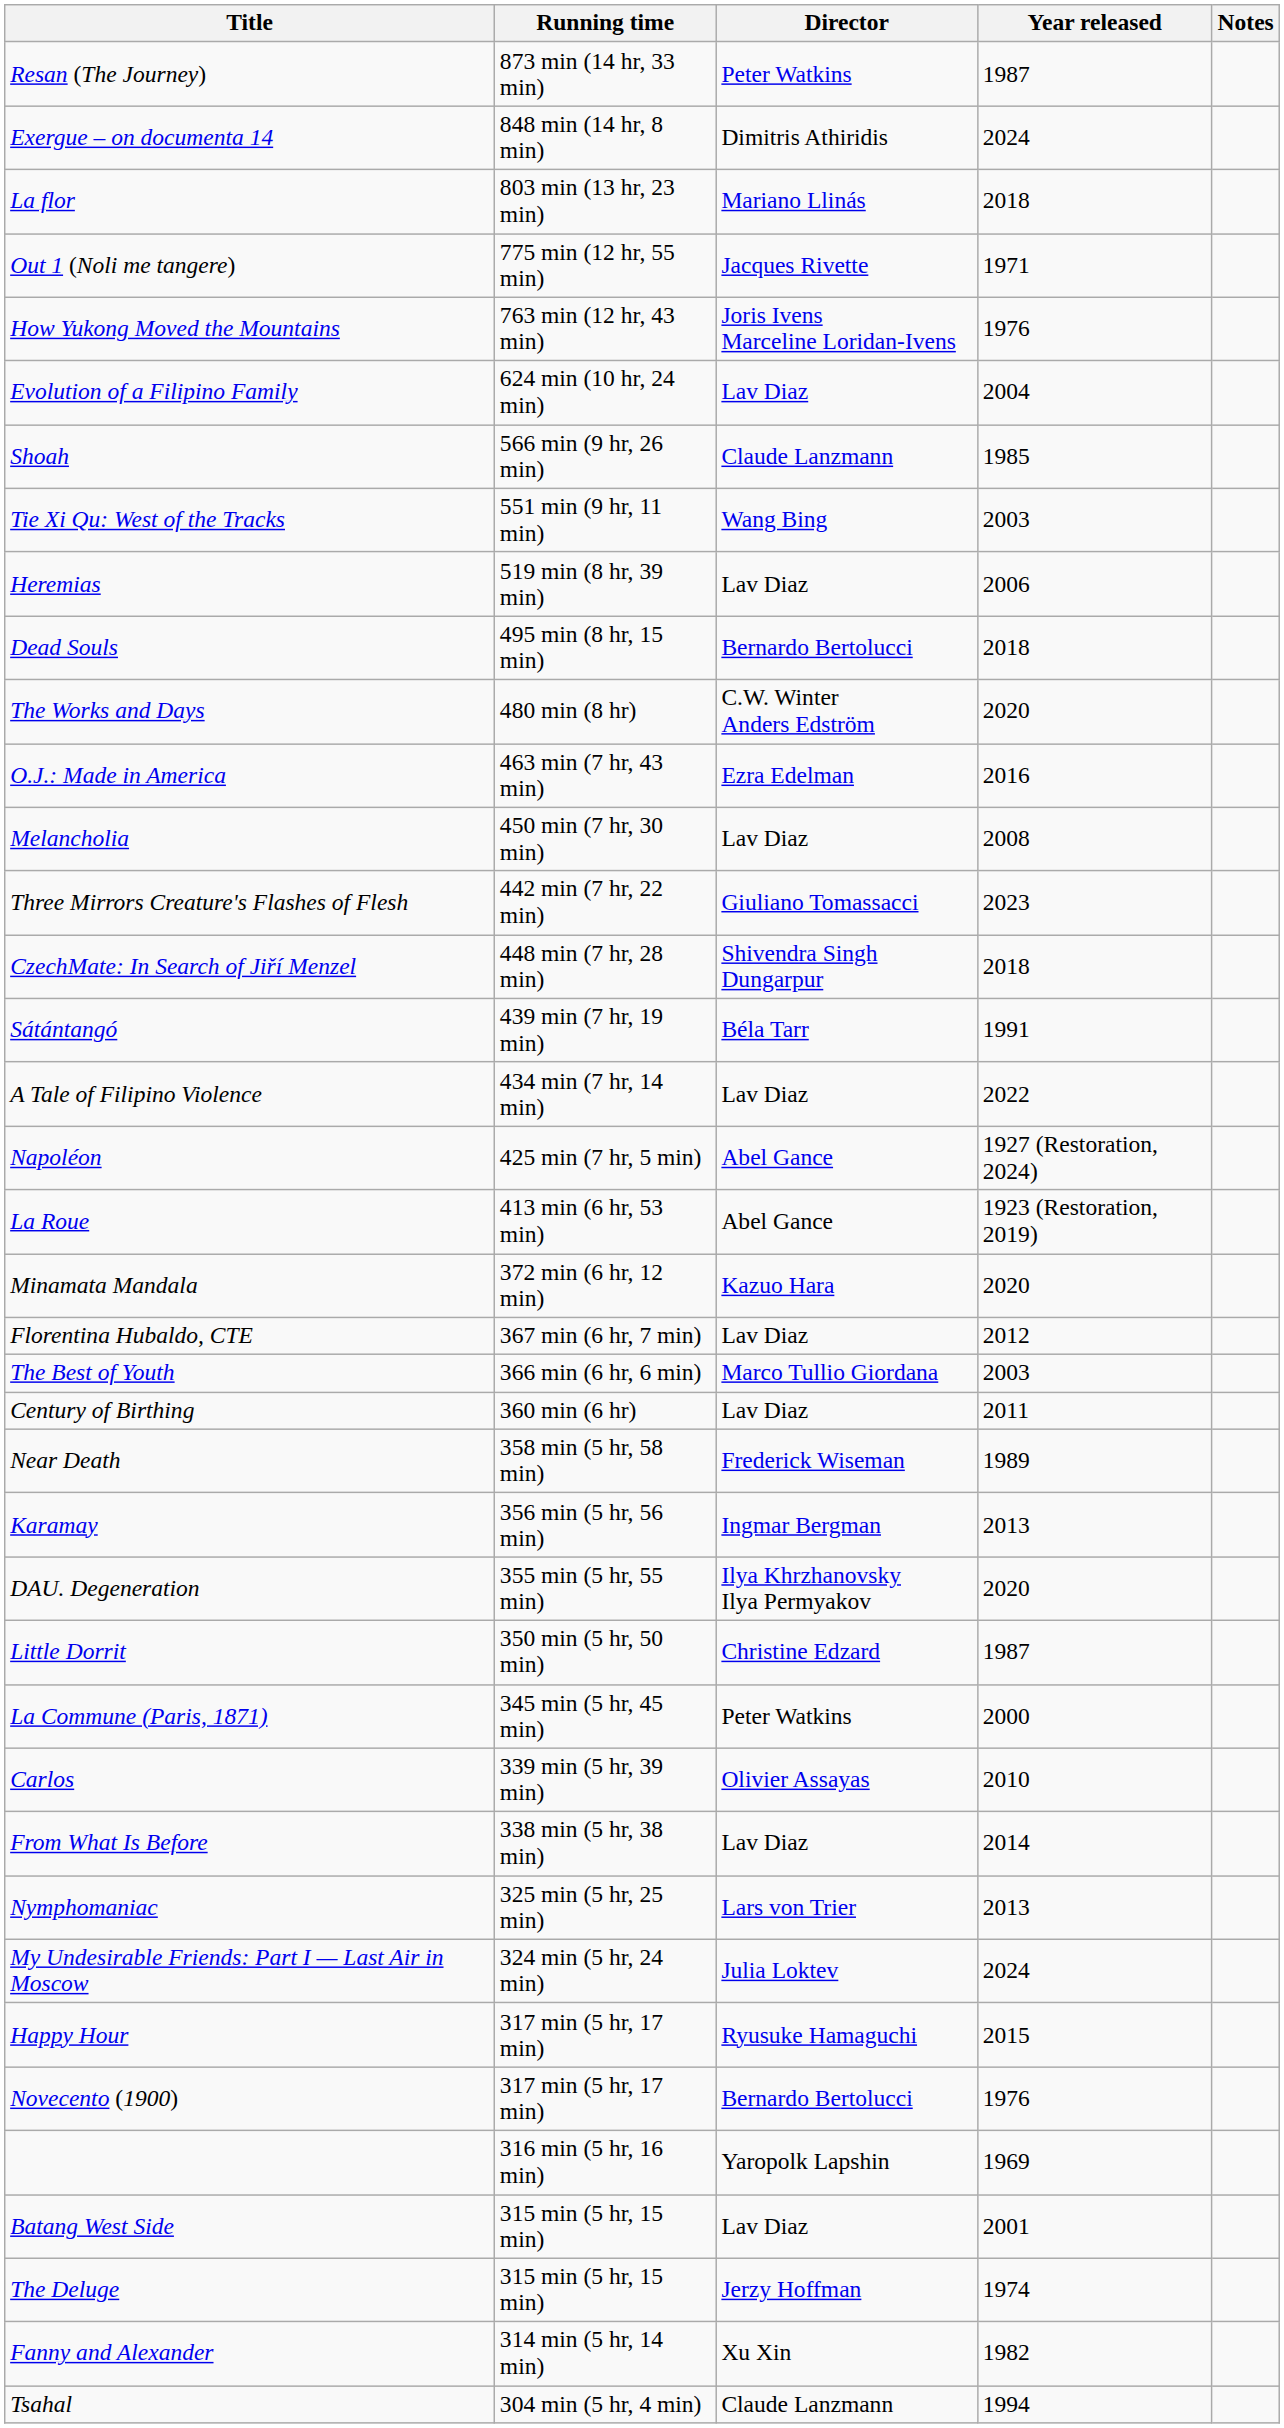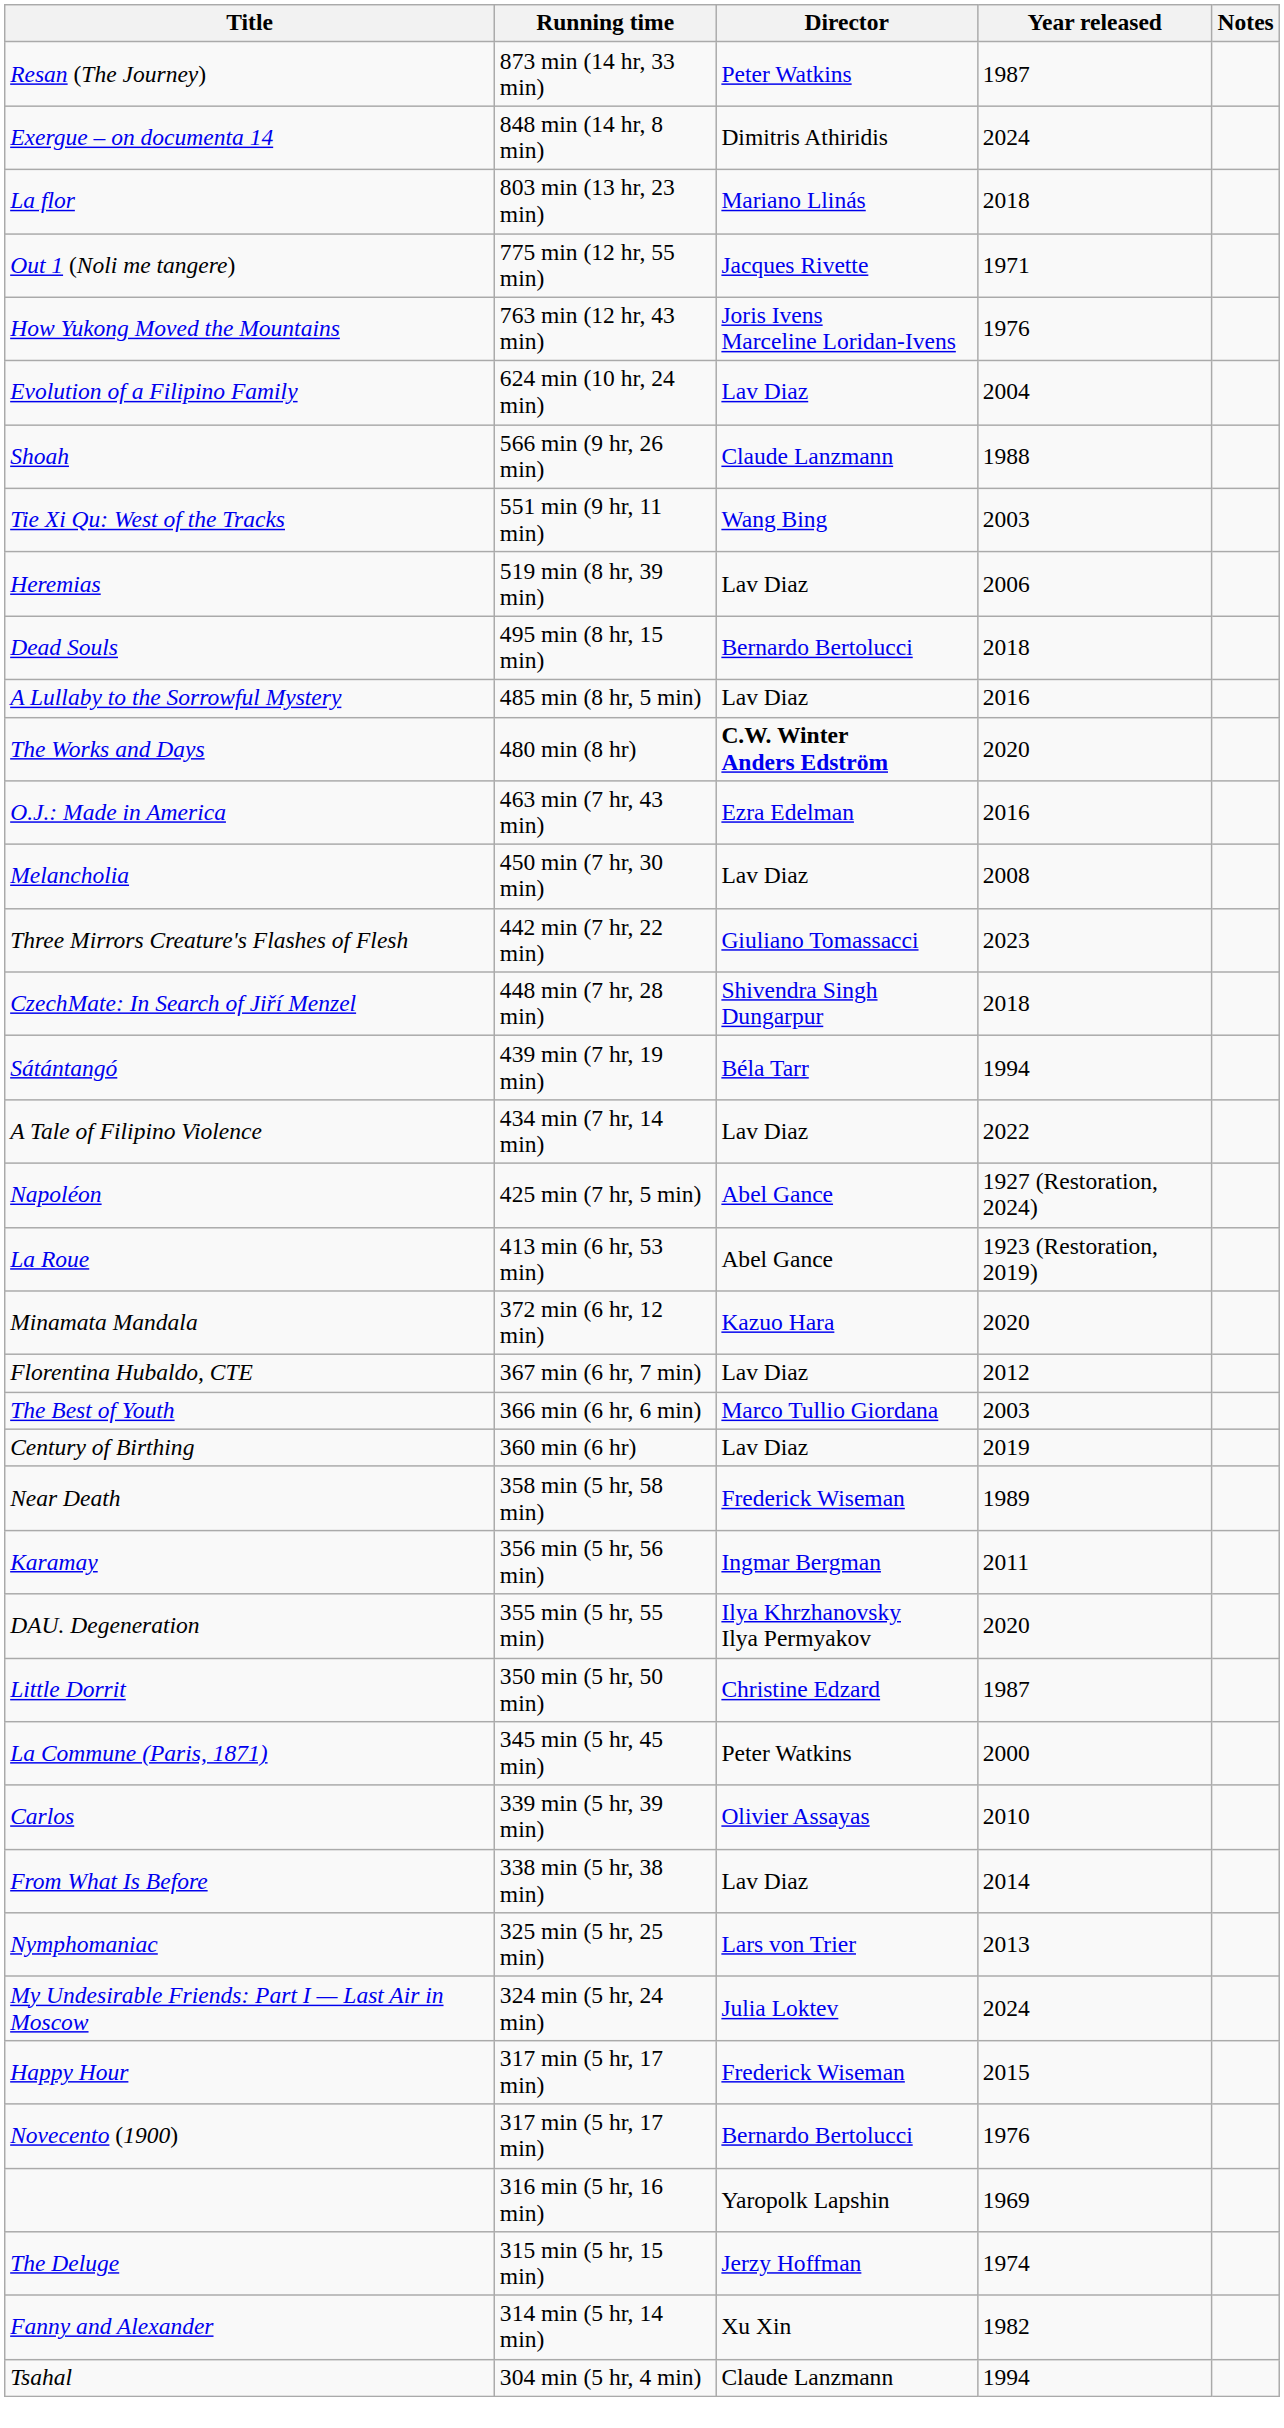 <table class="wikitable sortable">
 <tr>
 <th>Title</th>
 <th>Running time</th>
 <th>Director</th>
 <th>Year released</th>
 <th scope="col" class="unsortable">Notes</th>
 </tr>
 <tr>
 <td><em><a href='#'>Resan</a></em> (<em>The Journey</em>)</td>
 <td>873 min (14 hr, 33 min)</td>
 <td><a href='#'>Peter Watkins</a></td>
 <td>1987</td>
 <td></td>
 </tr>
 <tr>
 <td><em><a href='#'>Exergue – on documenta 14</a></em></td>
 <td>848 min (14 hr, 8 min)</td>
 <td>Dimitris Athiridis</td>
 <td>2024</td>
 <td></td>
 </tr>
 <tr>
 <td><em><a href='#'>La flor</a></em></td>
 <td>803 min (13 hr, 23 min)</td>
 <td><a href='#'>Mariano Llinás</a></td>
 <td>2018</td>
 <td></td>
 </tr>
 <tr>
 <td><em><a href='#'>Out 1</a></em> (<em>Noli me tangere</em>)</td>
 <td>775 min (12 hr, 55 min)</td>
 <td><a href='#'>Jacques Rivette</a></td>
 <td>1971</td>
 <td></td>
 </tr>
 <tr>
 <td><em><a href='#'>How Yukong Moved the Mountains</a></em></td>
 <td>763 min (12 hr, 43 min)</td>
 <td><a href='#'>Joris Ivens</a><br><a href='#'>Marceline Loridan-Ivens</a></td>
 <td>1976</td>
 <td></td>
 </tr>
 <tr>
 <td><em><a href='#'>Evolution of a Filipino Family</a></em></td>
 <td>624 min (10 hr, 24 min)</td>
 <td><a href='#'>Lav Diaz</a></td>
 <td>2004</td>
 <td></td>
 </tr>
 <tr>
 <td><em><a href='#'>Shoah</a></em></td>
 <td>566 min (9 hr, 26 min)</td>
 <td><a href='#'>Claude Lanzmann</a></td>
-<td>1985</td>
+<td>1988</td>
 <td></td>
 </tr>
 <tr>
 <td><em><a href='#'>Tie Xi Qu: West of the Tracks</a></em></td>
 <td>551 min (9 hr, 11 min)</td>
 <td><a href='#'>Wang Bing</a></td>
 <td>2003</td>
 <td></td>
 </tr>
 <tr>
 <td><em><a href='#'>Heremias</a></em></td>
 <td>519 min (8 hr, 39 min)</td>
 <td>Lav Diaz</td>
 <td>2006</td>
 <td></td>
 </tr>
 <tr>
 <td><em><a href='#'>Dead Souls</a></em></td>
 <td>495 min (8 hr, 15 min)</td>
 <td><a href='#'>Bernardo Bertolucci</a></td>
 <td>2018</td>
 <td></td>
 </tr>
 <tr>
+<td><em><a href='#'>A Lullaby to the Sorrowful Mystery</a></em></td>
+<td>485 min (8 hr, 5 min)</td>
+<td>Lav Diaz</td>
+<td>2016</td>
+<td></td>
+</tr>
+<tr>
 <td><em><a href='#'>The Works and Days</a></em></td>
 <td>480 min (8 hr)</td>
-<td>C.W. Winter<br><a href='#'>Anders Edström</a></td>
+<td><strong>C.W. Winter<br><a href='#'>Anders Edström</a></strong></td>
 <td>2020</td>
 <td></td>
 </tr>
 <tr>
 <td><em><a href='#'>O.J.: Made in America</a></em></td>
 <td>463 min (7 hr, 43 min)</td>
 <td><a href='#'>Ezra Edelman</a></td>
 <td>2016</td>
 <td></td>
 </tr>
 <tr>
 <td><em><a href='#'>Melancholia</a></em></td>
 <td>450 min (7 hr, 30 min)</td>
 <td>Lav Diaz</td>
 <td>2008</td>
 <td></td>
 </tr>
 <tr>
 <td><em>Three Mirrors Creature's Flashes of Flesh</em></td>
 <td>442 min (7 hr, 22 min)</td>
 <td><a href='#'>Giuliano Tomassacci</a></td>
 <td>2023</td>
 <td></td>
 </tr>
 <tr>
 <td><em><a href='#'>CzechMate: In Search of Jiří Menzel</a></em></td>
 <td>448 min (7 hr, 28 min)</td>
 <td><a href='#'>Shivendra Singh Dungarpur</a></td>
 <td>2018</td>
 <td></td>
 </tr>
 <tr>
 <td><em><a href='#'>Sátántangó</a></em></td>
 <td>439 min (7 hr, 19 min)</td>
 <td><a href='#'>Béla Tarr</a></td>
-<td>1991</td>
+<td>1994</td>
 <td></td>
 </tr>
 <tr>
 <td><em>A Tale of Filipino Violence</em></td>
 <td>434 min (7 hr, 14 min)</td>
 <td>Lav Diaz</td>
 <td>2022</td>
 <td></td>
 </tr>
 <tr>
 <td><em><a href='#'>Napoléon</a></em></td>
 <td>425 min (7 hr, 5 min)</td>
 <td><a href='#'>Abel Gance</a></td>
 <td>1927 (Restoration, 2024)</td>
 <td></td>
 </tr>
 <tr>
 <td><em><a href='#'>La Roue</a></em></td>
 <td>413 min (6 hr, 53 min)</td>
 <td>Abel Gance</td>
 <td>1923 (Restoration, 2019)</td>
 <td></td>
 </tr>
 <tr>
 <td><em>Minamata Mandala</em></td>
 <td>372 min (6 hr, 12 min)</td>
 <td><a href='#'>Kazuo Hara</a></td>
 <td>2020</td>
 <td></td>
 </tr>
 <tr>
 <td><em>Florentina Hubaldo, CTE</em></td>
 <td>367 min (6 hr, 7 min)</td>
 <td>Lav Diaz</td>
 <td>2012</td>
 <td></td>
 </tr>
 <tr>
 <td><em><a href='#'>The Best of Youth</a></em></td>
 <td>366 min (6 hr, 6 min)</td>
 <td><a href='#'>Marco Tullio Giordana</a></td>
 <td>2003</td>
 <td></td>
 </tr>
 <tr>
 <td><em>Century of Birthing</em></td>
 <td>360 min (6 hr)</td>
 <td>Lav Diaz</td>
-<td>2011</td>
+<td>2019</td>
 <td></td>
 </tr>
 <tr>
 <td><em>Near Death</em></td>
 <td>358 min (5 hr, 58 min)</td>
 <td><a href='#'>Frederick Wiseman</a></td>
 <td>1989</td>
 <td></td>
 </tr>
 <tr>
 <td><em><a href='#'>Karamay</a></em></td>
 <td>356 min (5 hr, 56 min)</td>
 <td><a href='#'>Ingmar Bergman</a></td>
-<td>2013</td>
+<td>2011</td>
 <td></td>
 </tr>
 <tr>
 <td><em>DAU. Degeneration</em></td>
 <td>355 min (5 hr, 55 min)</td>
 <td><a href='#'>Ilya Khrzhanovsky</a><br>Ilya Permyakov</td>
 <td>2020</td>
 <td></td>
 </tr>
 <tr>
 <td><em><a href='#'>Little Dorrit</a></em></td>
 <td>350 min (5 hr, 50 min)</td>
 <td><a href='#'>Christine Edzard</a></td>
 <td>1987</td>
 <td></td>
 </tr>
 <tr>
 <td><em><a href='#'>La Commune (Paris, 1871)</a></em></td>
 <td>345 min (5 hr, 45 min)</td>
 <td>Peter Watkins</td>
 <td>2000</td>
 <td></td>
 </tr>
 <tr>
 <td><em><a href='#'>Carlos</a></em></td>
 <td>339 min (5 hr, 39 min)</td>
 <td><a href='#'>Olivier Assayas</a></td>
 <td>2010</td>
 <td></td>
 </tr>
 <tr>
 <td><em><a href='#'>From What Is Before</a></em></td>
 <td>338 min (5 hr, 38 min)</td>
 <td>Lav Diaz</td>
 <td>2014</td>
 <td></td>
 </tr>
 <tr>
 <td><em><a href='#'>Nymphomaniac</a></em></td>
 <td>325 min (5 hr, 25 min)</td>
 <td><a href='#'>Lars von Trier</a></td>
 <td>2013</td>
 <td></td>
 </tr>
 <tr>
 <td><em><a href='#'>My Undesirable Friends: Part I — Last Air in Moscow</a></em></td>
 <td>324 min (5 hr, 24 min)</td>
 <td><a href='#'>Julia Loktev</a></td>
 <td>2024</td>
 <td></td>
 </tr>
 <tr>
 <td><em><a href='#'>Happy Hour</a></em></td>
 <td>317 min (5 hr, 17 min)</td>
-<td><a href='#'>Ryusuke Hamaguchi</a></td>
+<td><a href='#'>Frederick Wiseman</a></td>
 <td>2015</td>
 <td></td>
 </tr>
 <tr>
 <td><em><a href='#'>Novecento</a></em> (<em>1900</em>)</td>
 <td>317 min (5 hr, 17 min)</td>
 <td><a href='#'>Bernardo Bertolucci</a></td>
 <td>1976</td>
 <td></td>
 </tr>
 <tr>
 <td><em></em></td>
 <td>316 min (5 hr, 16 min)</td>
 <td>Yaropolk Lapshin</td>
 <td>1969</td>
-<td></td>
-</tr>
-<tr>
-<td><em><a href='#'>Batang West Side</a></em></td>
-<td>315 min (5 hr, 15 min)</td>
-<td>Lav Diaz</td>
-<td>2001</td>
 <td></td>
 </tr>
 <tr>
 <td><em><a href='#'>The Deluge</a></em></td>
 <td>315 min (5 hr, 15 min)</td>
 <td><a href='#'>Jerzy Hoffman</a></td>
 <td>1974</td>
 <td></td>
 </tr>
 <tr>
 <td><em><a href='#'>Fanny and Alexander</a></em></td>
 <td>314 min (5 hr, 14 min)</td>
 <td>Xu Xin</td>
 <td>1982</td>
 <td></td>
 </tr>
 <tr>
 <td><em>Tsahal</em></td>
 <td>304 min (5 hr, 4 min)</td>
 <td>Claude Lanzmann</td>
 <td>1994</td>
 <td></td>
 </tr>
 </table>
